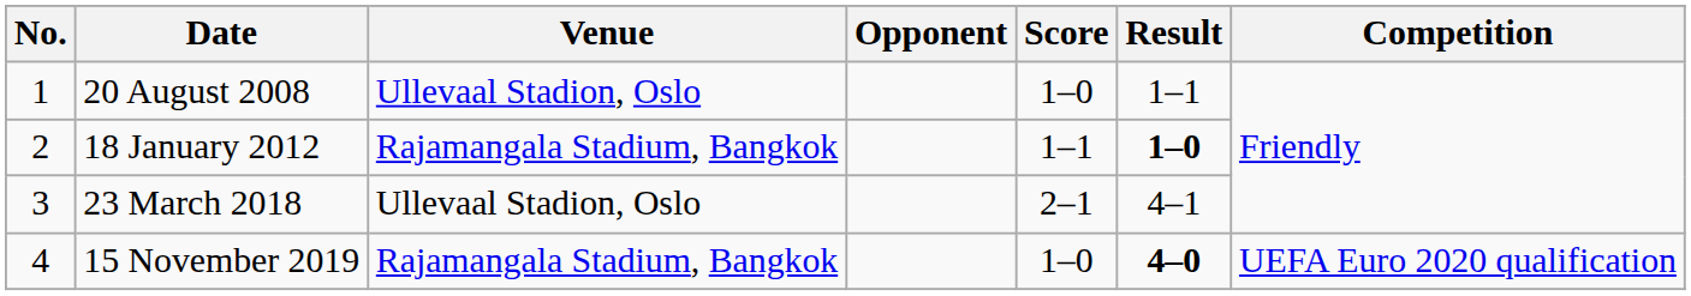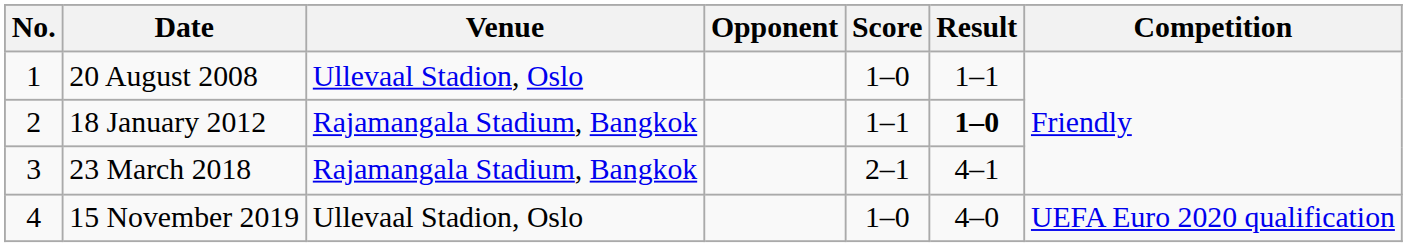 <table class="wikitable sortable">
 <tr>
 <th scope="col">No.</th>
 <th scope="col">Date</th>
 <th scope="col">Venue</th>
 <th scope="col">Opponent</th>
 <th scope="col">Score</th>
 <th scope="col">Result</th>
 <th scope="col">Competition</th>
 </tr>
 <tr>
 <td align="center">1</td>
 <td>20 August 2008</td>
 <td><a href='#'>Ullevaal Stadion</a>, <a href='#'>Oslo</a></td>
 <td></td>
 <td align="center">1–0</td>
 <td align="center">1–1</td>
 <td rowspan=3><a href='#'>Friendly</a></td>
 </tr>
 <tr>
 <td align="center">2</td>
 <td>18 January 2012</td>
 <td><a href='#'>Rajamangala Stadium</a>, <a href='#'>Bangkok</a></td>
 <td></td>
 <td align="center">1–1</td>
 <td align="center"><strong>1–0</strong></td>
 </tr>
 <tr>
 <td align="center">3</td>
 <td>23 March 2018</td>
-<td>Ullevaal Stadion, Oslo</td>
+<td><a href='#'>Rajamangala Stadium</a>, <a href='#'>Bangkok</a></td>
 <td></td>
 <td align="center">2–1</td>
 <td align="center">4–1</td>
 </tr>
 <tr>
 <td align="center">4</td>
 <td>15 November 2019</td>
-<td><a href='#'>Rajamangala Stadium</a>, <a href='#'>Bangkok</a></td>
+<td>Ullevaal Stadion, Oslo</td>
 <td></td>
 <td align="center">1–0</td>
-<td align="center"><strong>4–0</strong></td>
+<td align="center">4–0</td>
 <td><a href='#'>UEFA Euro 2020 qualification</a></td>
 </tr>
 </table>
